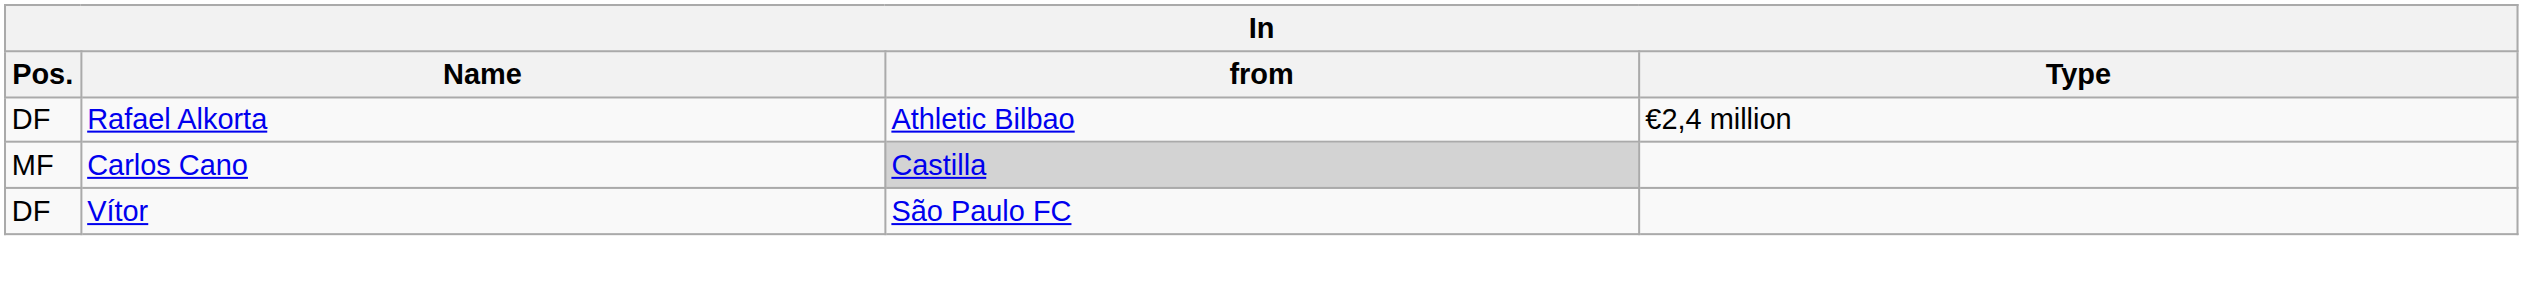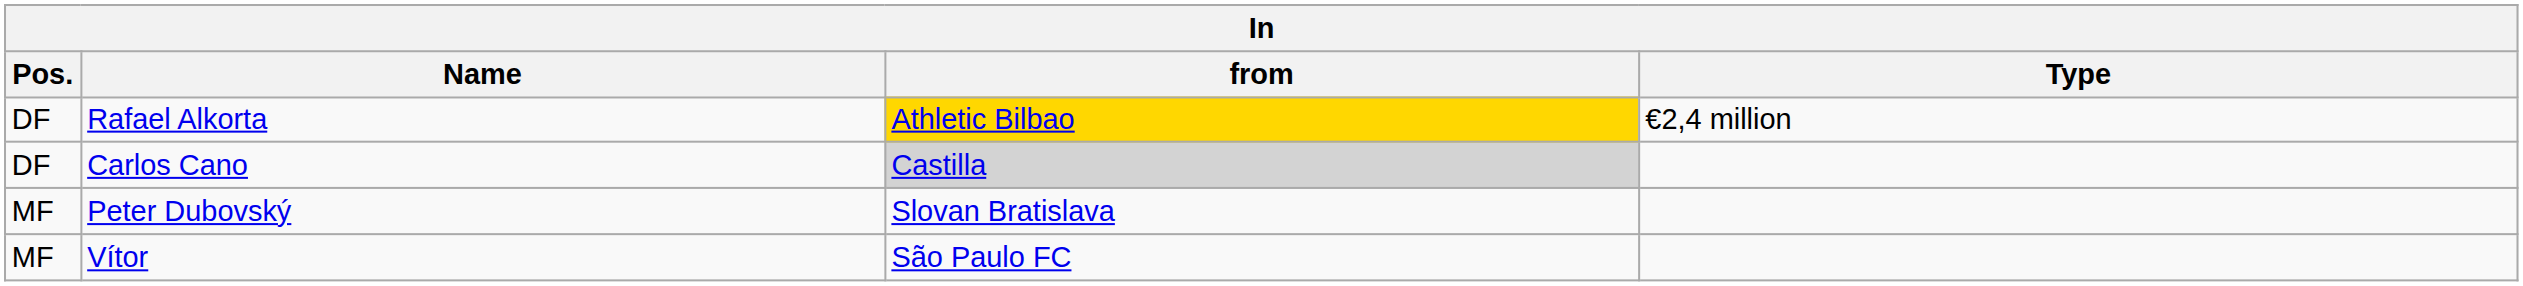 <table class="wikitable" style="font-size:90%;width:99%;">
 <tr>
 <th colspan="4">In</th>
 </tr>
 <tr>
 <th width=3%>Pos.</th>
 <th width=32%>Name</th>
 <th width=30%>from</th>
 <th width=35%>Type</th>
 </tr>
 <tr>
 <td>DF</td>
 <td><a href='#'>Rafael Alkorta</a></td>
-<td><a href='#'>Athletic Bilbao</a></td>
+<td style="background: gold;"><a href='#'>Athletic Bilbao</a></td>
 <td>€2,4 million</td>
 </tr>
 <tr>
-<td>MF</td>
+<td>DF</td>
 <td><a href='#'>Carlos Cano</a></td>
 <td style="background: lightgrey;"><a href='#'>Castilla</a></td>
 <td></td>
 </tr>
 <tr>
-<td>DF</td>
+<td>MF</td>
+<td><a href='#'>Peter Dubovský</a></td>
+<td><a href='#'>Slovan Bratislava</a></td>
+<td></td>
+</tr>
+<tr>
+<td>MF</td>
 <td><a href='#'>Vítor</a></td>
 <td><a href='#'>São Paulo FC</a></td>
 <td></td>
 </tr>
 </table>
